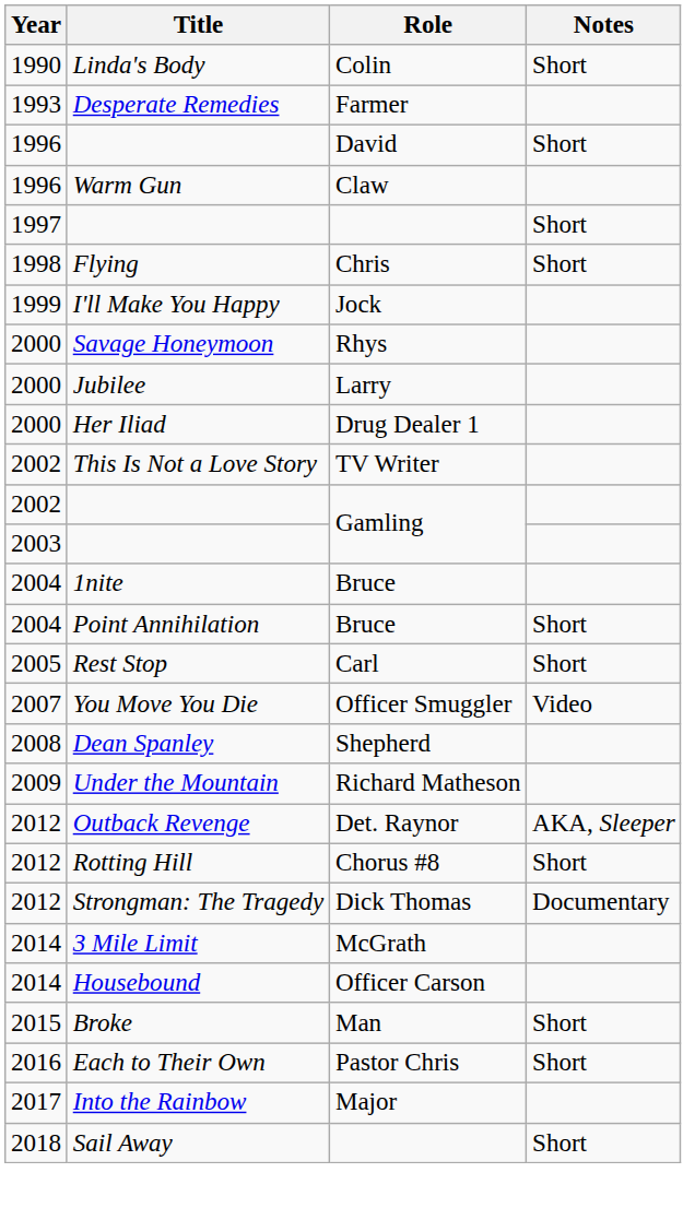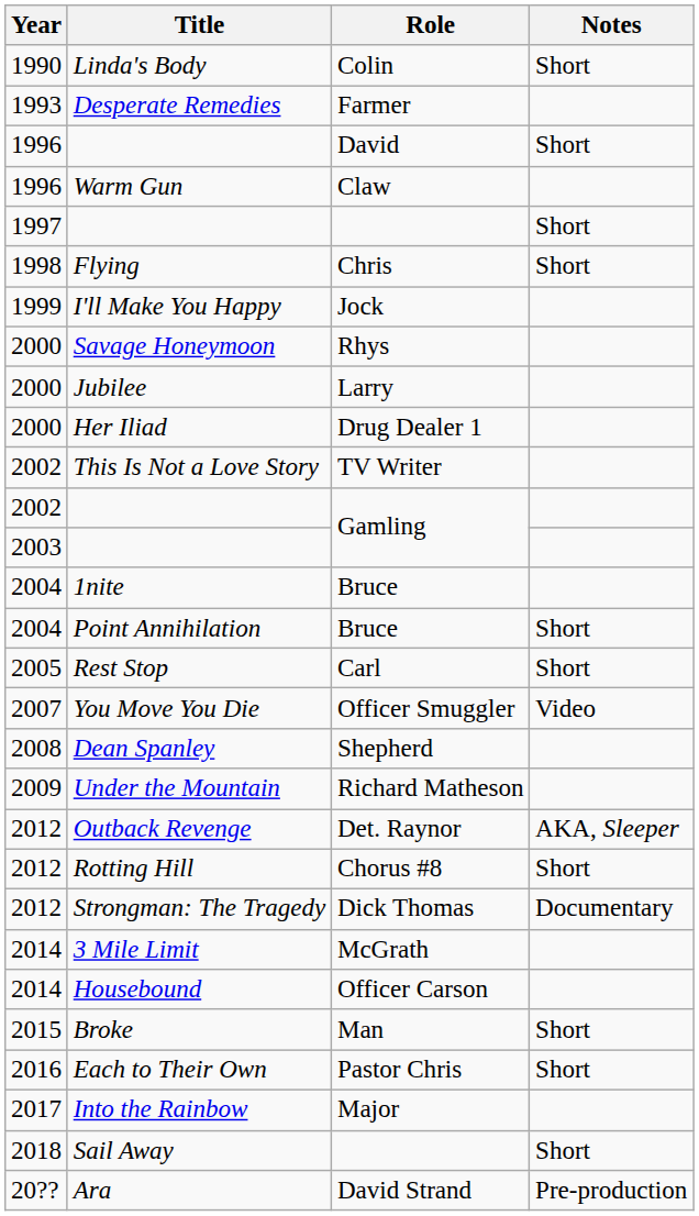 <table class="wikitable sortable">
 <tr>
 <th>Year</th>
 <th>Title</th>
 <th>Role</th>
 <th class="unsortable">Notes</th>
 </tr>
 <tr>
 <td>1990</td>
 <td><em>Linda's Body</em></td>
 <td>Colin</td>
 <td>Short</td>
 </tr>
 <tr>
 <td>1993</td>
 <td><em><a href='#'>Desperate Remedies</a></em></td>
 <td>Farmer</td>
 <td></td>
 </tr>
 <tr>
 <td>1996</td>
 <td><em></em></td>
 <td>David</td>
 <td>Short</td>
 </tr>
 <tr>
 <td>1996</td>
 <td><em>Warm Gun</em></td>
 <td>Claw</td>
 <td></td>
 </tr>
 <tr>
 <td>1997</td>
 <td><em></em></td>
 <td></td>
 <td>Short</td>
 </tr>
 <tr>
 <td>1998</td>
 <td><em>Flying</em></td>
 <td>Chris</td>
 <td>Short</td>
 </tr>
 <tr>
 <td>1999</td>
 <td><em>I'll Make You Happy</em></td>
 <td>Jock</td>
 <td></td>
 </tr>
 <tr>
 <td>2000</td>
 <td><em><a href='#'>Savage Honeymoon</a></em></td>
 <td>Rhys</td>
 <td></td>
 </tr>
 <tr>
 <td>2000</td>
 <td><em>Jubilee</em></td>
 <td>Larry</td>
 <td></td>
 </tr>
 <tr>
 <td>2000</td>
 <td><em>Her Iliad</em></td>
 <td>Drug Dealer 1</td>
 <td></td>
 </tr>
 <tr>
 <td>2002</td>
 <td><em>This Is Not a Love Story</em></td>
 <td>TV Writer</td>
 <td></td>
 </tr>
 <tr>
 <td>2002</td>
 <td><em></em></td>
 <td rowspan="2">Gamling</td>
 <td></td>
 </tr>
 <tr>
 <td>2003</td>
 <td><em></em></td>
 <td></td>
 </tr>
 <tr>
 <td>2004</td>
 <td><em>1nite</em></td>
 <td>Bruce</td>
 <td></td>
 </tr>
 <tr>
 <td>2004</td>
 <td><em>Point Annihilation</em></td>
 <td>Bruce</td>
 <td>Short</td>
 </tr>
 <tr>
 <td>2005</td>
 <td><em>Rest Stop</em></td>
 <td>Carl</td>
 <td>Short</td>
 </tr>
 <tr>
 <td>2007</td>
 <td><em>You Move You Die</em></td>
 <td>Officer Smuggler</td>
 <td>Video</td>
 </tr>
 <tr>
 <td>2008</td>
 <td><em><a href='#'>Dean Spanley</a></em></td>
 <td>Shepherd</td>
 <td></td>
 </tr>
 <tr>
 <td>2009</td>
 <td><em><a href='#'>Under the Mountain</a></em></td>
 <td>Richard Matheson</td>
 <td></td>
 </tr>
 <tr>
 <td>2012</td>
 <td><em><a href='#'>Outback Revenge</a></em></td>
 <td>Det. Raynor</td>
 <td>AKA, <em>Sleeper</em></td>
 </tr>
 <tr>
 <td>2012</td>
 <td><em>Rotting Hill</em></td>
 <td>Chorus #8</td>
 <td>Short</td>
 </tr>
 <tr>
 <td>2012</td>
 <td><em>Strongman: The Tragedy</em></td>
 <td>Dick Thomas</td>
 <td>Documentary</td>
 </tr>
 <tr>
 <td>2014</td>
 <td><em><a href='#'>3 Mile Limit</a></em></td>
 <td>McGrath</td>
 <td></td>
 </tr>
 <tr>
 <td>2014</td>
 <td><em><a href='#'>Housebound</a></em></td>
 <td>Officer Carson</td>
 <td></td>
 </tr>
 <tr>
 <td>2015</td>
 <td><em>Broke</em></td>
 <td>Man</td>
 <td>Short</td>
 </tr>
 <tr>
 <td>2016</td>
 <td><em>Each to Their Own</em></td>
 <td>Pastor Chris</td>
 <td>Short</td>
 </tr>
 <tr>
 <td>2017</td>
 <td><em><a href='#'>Into the Rainbow</a></em></td>
 <td>Major</td>
 <td></td>
 </tr>
 <tr>
 <td>2018</td>
 <td><em>Sail Away</em></td>
 <td></td>
 <td>Short</td>
 </tr>
+<tr>
+<td>20??</td>
+<td><em>Ara</em></td>
+<td>David Strand</td>
+<td>Pre-production</td>
+</tr>
 </table>
